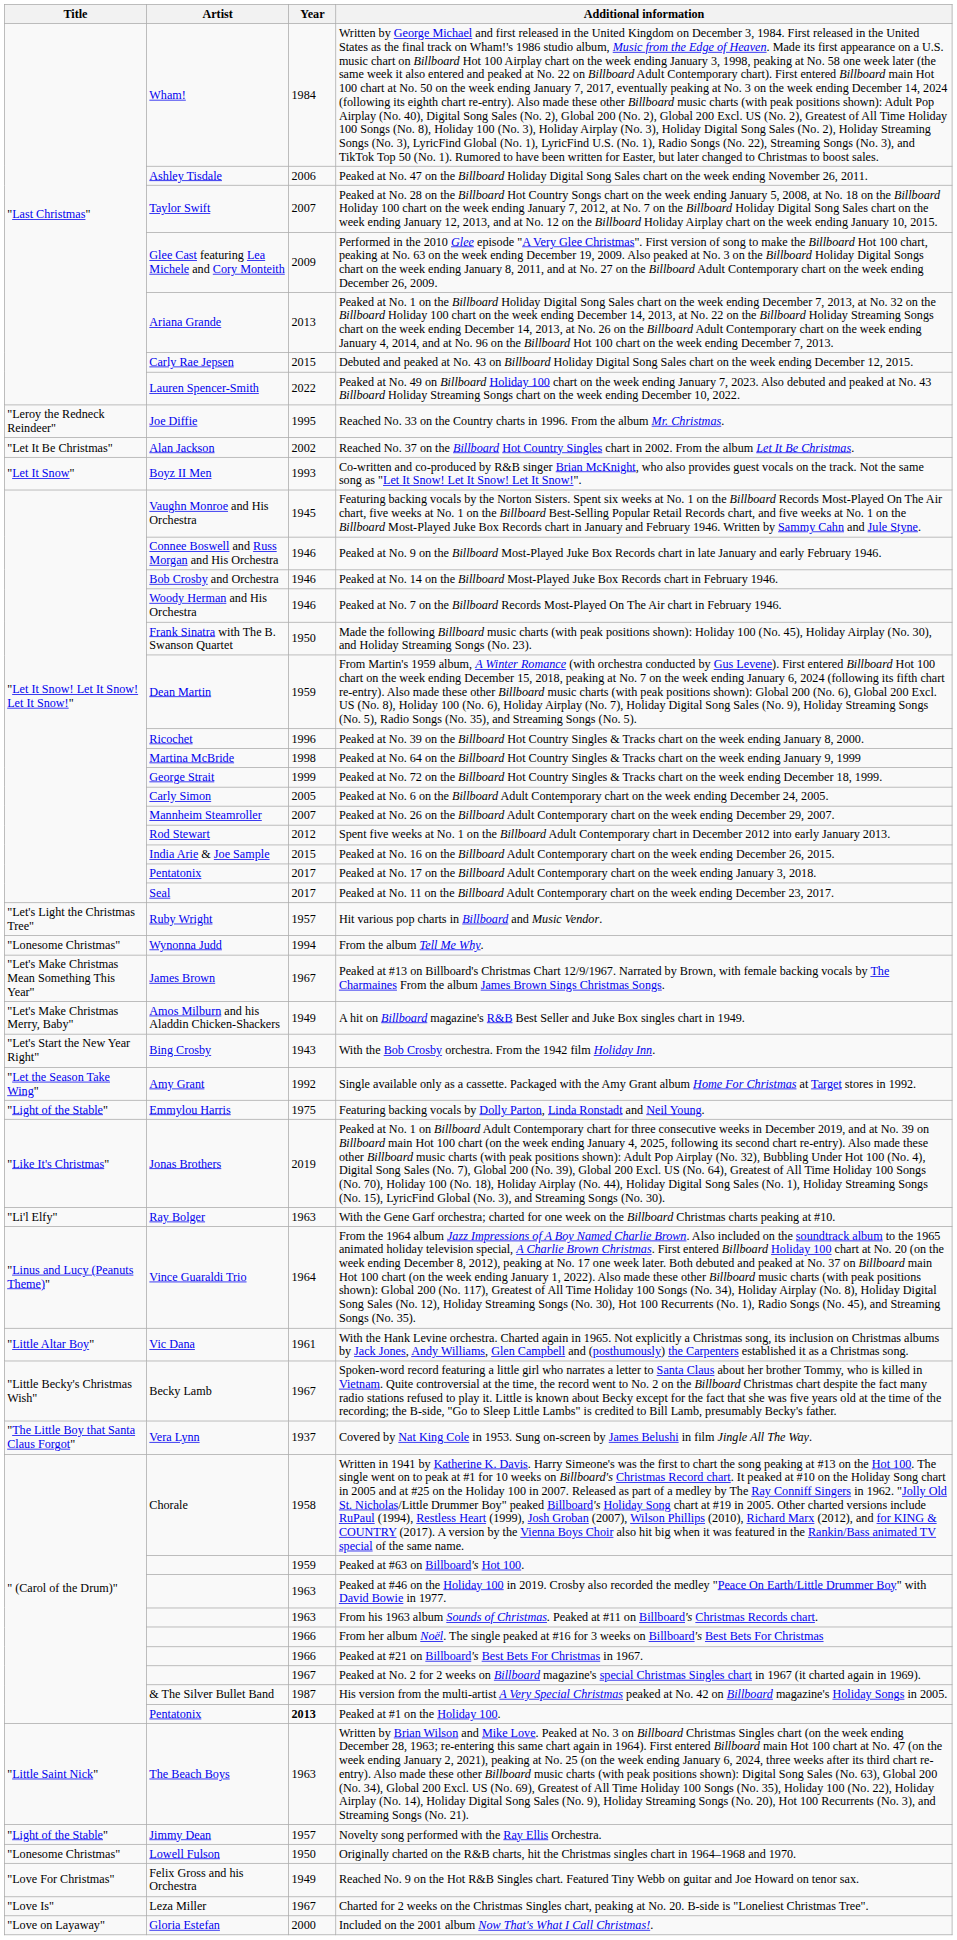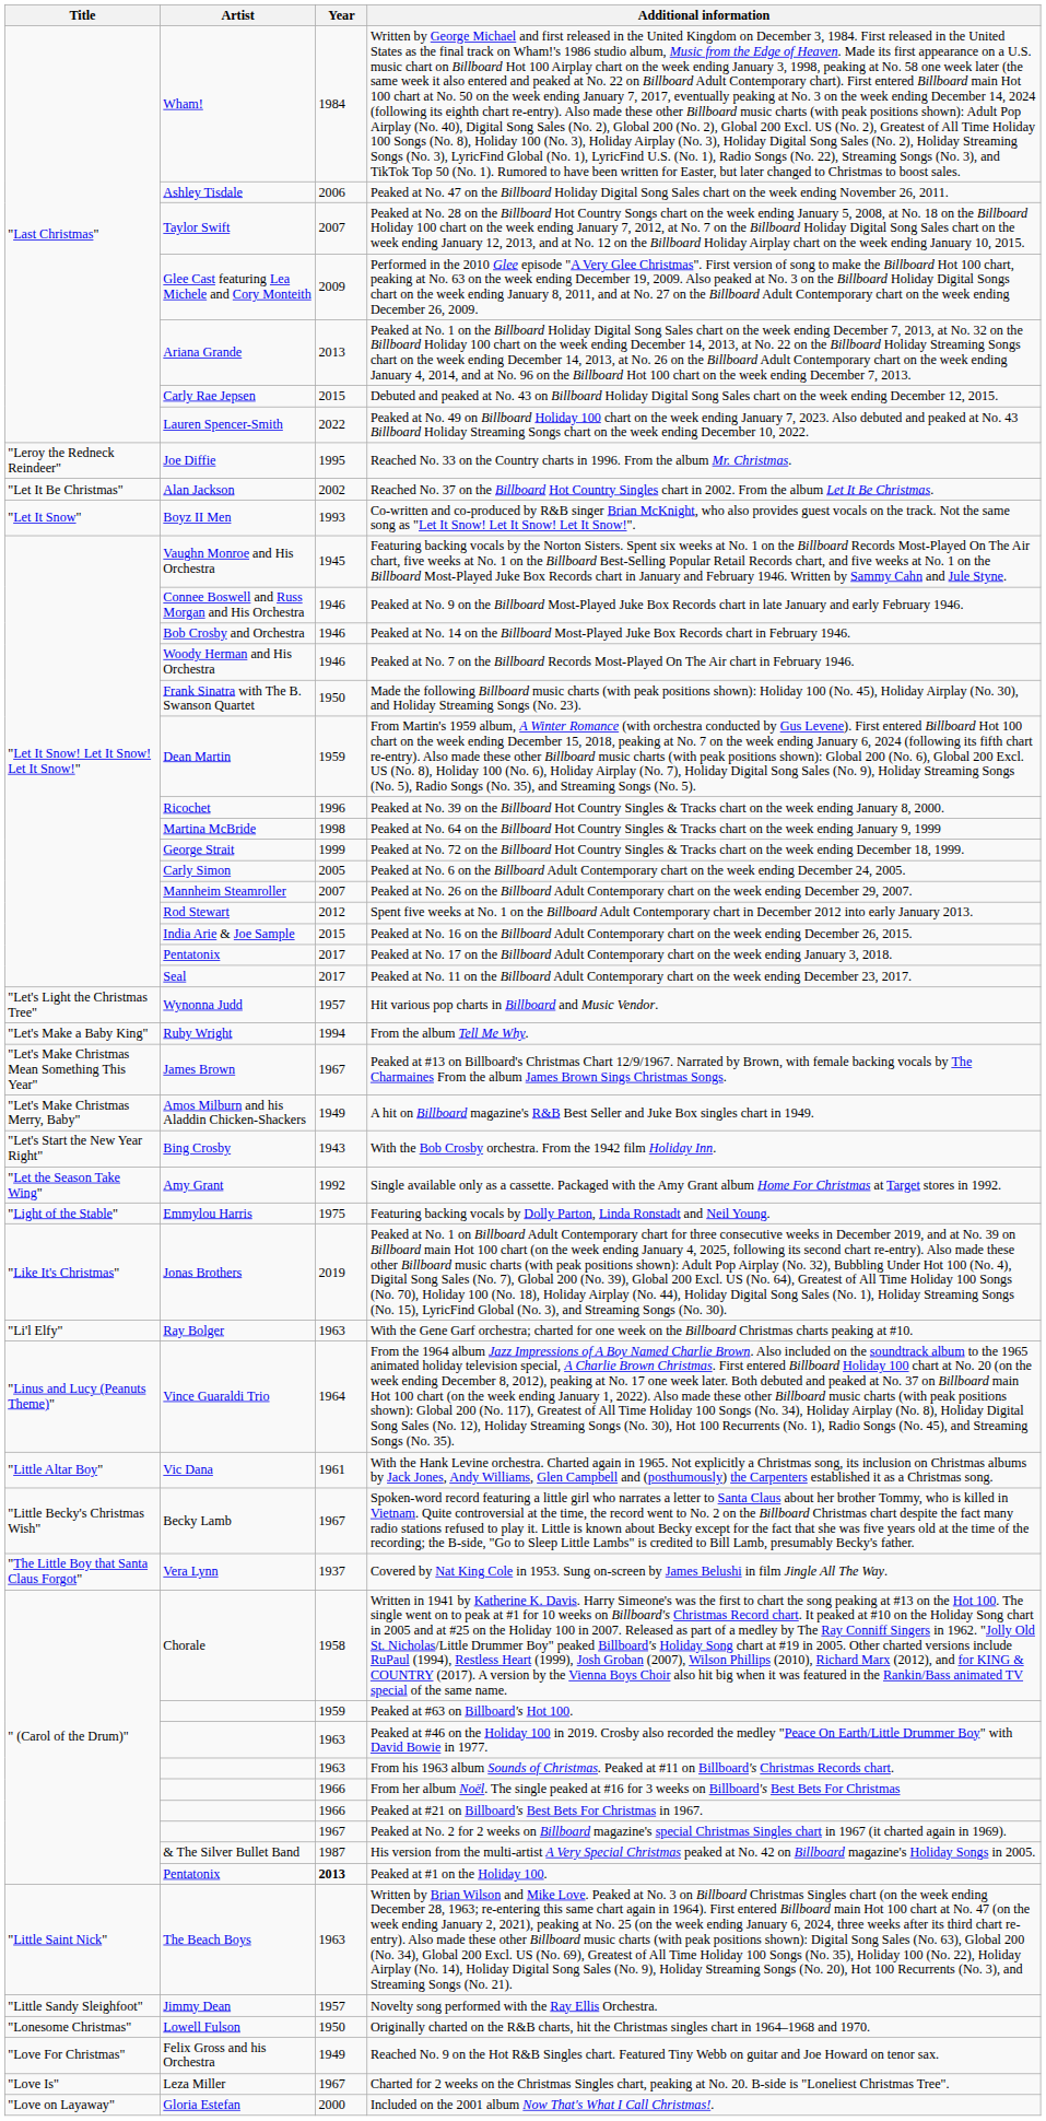 <table class="wikitable sortable" style="text-align: left;" width="auto">
 <tr>
 <th scope="col" style="width: 15%">Title</th>
 <th scope="col" style="width: 15%">Artist</th>
 <th scope="col" style="width: 5%">Year</th>
 <th class="unsortable" scope="col">Additional information</th>
 </tr>
 <tr>
 <td rowspan=7>"<a href='#'>Last Christmas</a>"</td>
 <td><a href='#'>Wham!</a></td>
 <td>1984</td>
 <td>Written by <a href='#'>George Michael</a> and first released in the United Kingdom on December 3, 1984. First released in the United States as the final track on Wham!'s 1986 studio album, <em><a href='#'>Music from the Edge of Heaven</a></em>. Made its first appearance on a U.S. music chart on <em>Billboard</em> Hot 100 Airplay chart on the week ending January 3, 1998, peaking at No. 58 one week later (the same week it also entered and peaked at No. 22 on <em>Billboard</em> Adult Contemporary chart). First entered <em>Billboard</em> main Hot 100 chart at No. 50 on the week ending January 7, 2017, eventually peaking at No. 3 on the week ending December 14, 2024 (following its eighth chart re-entry). Also made these other <em>Billboard</em> music charts (with peak positions shown): Adult Pop Airplay (No. 40), Digital Song Sales (No. 2), Global 200 (No. 2), Global 200 Excl. US (No. 2), Greatest of All Time Holiday 100 Songs (No. 8), Holiday 100 (No. 3), Holiday Airplay (No. 3), Holiday Digital Song Sales (No. 2), Holiday Streaming Songs (No. 3), LyricFind Global (No. 1), LyricFind U.S. (No. 1), Radio Songs (No. 22), Streaming Songs (No. 3), and TikTok Top 50 (No. 1). Rumored to have been written for Easter, but later changed to Christmas to boost sales.</td>
 </tr>
 <tr>
 <td><a href='#'>Ashley Tisdale</a></td>
 <td>2006</td>
 <td>Peaked at No. 47 on the <em>Billboard</em> Holiday Digital Song Sales chart on the week ending November 26, 2011.</td>
 </tr>
 <tr>
 <td><a href='#'>Taylor Swift</a></td>
 <td>2007</td>
 <td>Peaked at No. 28 on the <em>Billboard</em> Hot Country Songs chart on the week ending January 5, 2008, at No. 18 on the <em>Billboard</em> Holiday 100 chart on the week ending January 7, 2012, at No. 7 on the <em>Billboard</em> Holiday Digital Song Sales chart on the week ending January 12, 2013, and at No. 12 on the <em>Billboard</em> Holiday Airplay chart on the week ending January 10, 2015.</td>
 </tr>
 <tr>
 <td><a href='#'>Glee Cast</a> featuring <a href='#'>Lea Michele</a> and <a href='#'>Cory Monteith</a></td>
 <td>2009</td>
 <td>Performed in the 2010 <em><a href='#'>Glee</a></em> episode "<a href='#'>A Very Glee Christmas</a>". First version of song to make the <em>Billboard</em> Hot 100 chart, peaking at No. 63 on the week ending December 19, 2009. Also peaked at No. 3 on the <em>Billboard</em> Holiday Digital Songs chart on the week ending January 8, 2011, and at No. 27 on the <em>Billboard</em> Adult Contemporary chart on the week ending December 26, 2009.</td>
 </tr>
 <tr>
 <td><a href='#'>Ariana Grande</a></td>
 <td>2013</td>
 <td>Peaked at No. 1 on the <em>Billboard</em> Holiday Digital Song Sales chart on the week ending December 7, 2013, at No. 32 on the <em>Billboard</em> Holiday 100 chart on the week ending December 14, 2013, at No. 22 on the <em>Billboard</em> Holiday Streaming Songs chart on the week ending December 14, 2013, at No. 26 on the <em>Billboard</em> Adult Contemporary chart on the week ending January 4, 2014, and at No. 96 on the <em>Billboard</em> Hot 100 chart on the week ending December 7, 2013.</td>
 </tr>
 <tr>
 <td><a href='#'>Carly Rae Jepsen</a></td>
 <td>2015</td>
 <td>Debuted and peaked at No. 43 on <em>Billboard</em> Holiday Digital Song Sales chart on the week ending December 12, 2015.</td>
 </tr>
 <tr>
 <td><a href='#'>Lauren Spencer-Smith</a></td>
 <td>2022</td>
 <td>Peaked at No. 49 on <em>Billboard</em> <a href='#'>Holiday 100</a> chart on the week ending January 7, 2023. Also debuted and peaked at No. 43 <em>Billboard</em> Holiday Streaming Songs chart on the week ending December 10, 2022.</td>
 </tr>
 <tr>
 <td>"Leroy the Redneck Reindeer"</td>
 <td><a href='#'>Joe Diffie</a></td>
 <td>1995</td>
 <td>Reached No. 33 on the Country charts in 1996. From the album <em><a href='#'>Mr. Christmas</a></em>.</td>
 </tr>
 <tr>
 <td>"Let It Be Christmas"</td>
 <td><a href='#'>Alan Jackson</a></td>
 <td>2002</td>
 <td>Reached No. 37 on the <em><a href='#'>Billboard</a></em> <a href='#'>Hot Country Singles</a> chart in 2002. From the album <em><a href='#'>Let It Be Christmas</a></em>.</td>
 </tr>
 <tr>
 <td>"<a href='#'>Let It Snow</a>"</td>
 <td><a href='#'>Boyz II Men</a></td>
 <td>1993</td>
 <td>Co-written and co-produced by R&B singer <a href='#'>Brian McKnight</a>, who also provides guest vocals on the track. Not the same song as "<a href='#'>Let It Snow! Let It Snow! Let It Snow!</a>".</td>
 </tr>
 <tr>
 <td rowspan=15>"<a href='#'>Let It Snow! Let It Snow! Let It Snow!</a>"</td>
 <td><a href='#'>Vaughn Monroe</a> and His Orchestra</td>
 <td>1945</td>
 <td>Featuring backing vocals by the Norton Sisters. Spent six weeks at No. 1 on the <em>Billboard</em> Records Most-Played On The Air chart, five weeks at No. 1 on the <em>Billboard</em> Best-Selling Popular Retail Records chart, and five weeks at No. 1 on the <em>Billboard</em> Most-Played Juke Box Records chart in January and February 1946. Written by <a href='#'>Sammy Cahn</a> and <a href='#'>Jule Styne</a>.</td>
 </tr>
 <tr>
 <td><a href='#'>Connee Boswell</a> and <a href='#'>Russ Morgan</a> and His Orchestra</td>
 <td>1946</td>
 <td>Peaked at No. 9 on the <em>Billboard</em> Most-Played Juke Box Records chart in late January and early February 1946.</td>
 </tr>
 <tr>
 <td><a href='#'>Bob Crosby</a> and Orchestra</td>
 <td>1946</td>
 <td>Peaked at No. 14 on the <em>Billboard</em> Most-Played Juke Box Records chart in February 1946.</td>
 </tr>
 <tr>
 <td><a href='#'>Woody Herman</a> and His Orchestra</td>
 <td>1946</td>
 <td>Peaked at No. 7 on the <em>Billboard</em> Records Most-Played On The Air chart in February 1946.</td>
 </tr>
 <tr>
 <td><a href='#'>Frank Sinatra</a> with The B. Swanson Quartet</td>
 <td>1950</td>
 <td>Made the following <em>Billboard</em> music charts (with peak positions shown): Holiday 100 (No. 45), Holiday Airplay (No. 30), and Holiday Streaming Songs (No. 23).</td>
 </tr>
 <tr>
 <td><a href='#'>Dean Martin</a></td>
 <td>1959</td>
 <td>From Martin's 1959 album, <em><a href='#'>A Winter Romance</a></em> (with orchestra conducted by <a href='#'>Gus Levene</a>). First entered <em>Billboard</em> Hot 100 chart on the week ending December 15, 2018, peaking at No. 7 on the week ending January 6, 2024 (following its fifth chart re-entry). Also made these other <em>Billboard</em> music charts (with peak positions shown): Global 200 (No. 6), Global 200 Excl. US (No. 8), Holiday 100 (No. 6), Holiday Airplay (No. 7), Holiday Digital Song Sales (No. 9), Holiday Streaming Songs (No. 5), Radio Songs (No. 35), and Streaming Songs (No. 5).</td>
 </tr>
 <tr>
 <td><a href='#'>Ricochet</a></td>
 <td>1996</td>
 <td>Peaked at No. 39 on the <em>Billboard</em> Hot Country Singles & Tracks chart on the week ending January 8, 2000.</td>
 </tr>
 <tr>
 <td><a href='#'>Martina McBride</a></td>
 <td>1998</td>
 <td>Peaked at No. 64 on the <em>Billboard</em> Hot Country Singles & Tracks chart on the week ending January 9, 1999</td>
 </tr>
 <tr>
 <td><a href='#'>George Strait</a></td>
 <td>1999</td>
 <td>Peaked at No. 72 on the <em>Billboard</em> Hot Country Singles & Tracks chart on the week ending December 18, 1999.</td>
 </tr>
 <tr>
 <td><a href='#'>Carly Simon</a></td>
 <td>2005</td>
 <td>Peaked at No. 6 on the <em>Billboard</em> Adult Contemporary chart on the week ending December 24, 2005.</td>
 </tr>
 <tr>
 <td><a href='#'>Mannheim Steamroller</a></td>
 <td>2007</td>
 <td>Peaked at No. 26 on the <em>Billboard</em> Adult Contemporary chart on the week ending December 29, 2007.</td>
 </tr>
 <tr>
 <td><a href='#'>Rod Stewart</a></td>
 <td>2012</td>
 <td>Spent five weeks at No. 1 on the <em>Billboard</em> Adult Contemporary chart in December 2012 into early January 2013.</td>
 </tr>
 <tr>
 <td><a href='#'>India Arie</a> & <a href='#'>Joe Sample</a></td>
 <td>2015</td>
 <td>Peaked at No. 16 on the <em>Billboard</em> Adult Contemporary chart on the week ending December 26, 2015.</td>
 </tr>
 <tr>
 <td><a href='#'>Pentatonix</a></td>
 <td>2017</td>
 <td>Peaked at No. 17 on the <em>Billboard</em> Adult Contemporary chart on the week ending January 3, 2018.</td>
 </tr>
 <tr>
 <td><a href='#'>Seal</a></td>
 <td>2017</td>
 <td>Peaked at No. 11 on the <em>Billboard</em> Adult Contemporary chart on the week ending December 23, 2017.</td>
 </tr>
 <tr>
 <td>"Let's Light the Christmas Tree"</td>
-<td><a href='#'>Ruby Wright</a></td>
+<td><a href='#'>Wynonna Judd</a></td>
 <td>1957</td>
 <td>Hit various pop charts in <em><a href='#'>Billboard</a></em> and <em>Music Vendor</em>.</td>
 </tr>
 <tr>
-<td>"Lonesome Christmas"</td>
-<td><a href='#'>Wynonna Judd</a></td>
+<td>"Let's Make a Baby King"</td>
+<td><a href='#'>Ruby Wright</a></td>
 <td>1994</td>
 <td>From the album <em><a href='#'>Tell Me Why</a></em>.</td>
 </tr>
 <tr>
 <td>"Let's Make Christmas Mean Something This Year"</td>
 <td><a href='#'>James Brown</a></td>
 <td>1967</td>
 <td>Peaked at #13 on Billboard's Christmas Chart 12/9/1967.  Narrated by Brown, with female backing vocals by <a href='#'>The Charmaines</a>  From the album <a href='#'>James Brown Sings Christmas Songs</a>.</td>
 </tr>
 <tr>
 <td>"Let's Make Christmas Merry, Baby"</td>
 <td><a href='#'>Amos Milburn</a> and his Aladdin Chicken-Shackers</td>
 <td>1949</td>
 <td>A hit on <em><a href='#'>Billboard</a></em> magazine's <a href='#'>R&B</a> Best Seller and Juke Box singles chart in 1949.</td>
 </tr>
 <tr>
 <td>"Let's Start the New Year Right"</td>
 <td><a href='#'>Bing Crosby</a></td>
 <td>1943</td>
 <td>With the <a href='#'>Bob Crosby</a> orchestra. From the 1942 film <em><a href='#'>Holiday Inn</a></em>.</td>
 </tr>
 <tr>
 <td>"<a href='#'>Let the Season Take Wing</a>"</td>
 <td><a href='#'>Amy Grant</a></td>
 <td>1992</td>
 <td>Single available only as a cassette. Packaged with the Amy Grant album <em><a href='#'>Home For Christmas</a></em> at <a href='#'>Target</a> stores in 1992.</td>
 </tr>
 <tr>
 <td>"<a href='#'>Light of the Stable</a>"</td>
 <td><a href='#'>Emmylou Harris</a></td>
 <td>1975</td>
 <td>Featuring backing vocals by <a href='#'>Dolly Parton</a>, <a href='#'>Linda Ronstadt</a> and <a href='#'>Neil Young</a>.</td>
 </tr>
 <tr>
 <td>"<a href='#'>Like It's Christmas</a>"</td>
 <td><a href='#'>Jonas Brothers</a></td>
 <td>2019</td>
 <td>Peaked at No. 1 on <em>Billboard</em> Adult Contemporary chart for three consecutive weeks in December 2019, and at No. 39 on <em>Billboard</em> main Hot 100 chart (on the week ending January 4, 2025, following its second chart re-entry). Also made these other <em>Billboard</em> music charts (with peak positions shown): Adult Pop Airplay (No. 32), Bubbling Under Hot 100 (No. 4), Digital Song Sales (No. 7), Global 200 (No. 39), Global 200 Excl. US (No. 64), Greatest of All Time Holiday 100 Songs (No. 70), Holiday 100 (No. 18), Holiday Airplay (No. 44), Holiday Digital Song Sales (No. 1), Holiday Streaming Songs (No. 15), LyricFind Global (No. 3), and Streaming Songs (No. 30).</td>
 </tr>
 <tr>
 <td>"Li'l Elfy"</td>
 <td><a href='#'>Ray Bolger</a></td>
 <td>1963</td>
 <td>With the Gene Garf orchestra; charted for one week on the <em>Billboard</em> Christmas charts peaking at #10.</td>
 </tr>
 <tr>
 <td>"<a href='#'>Linus and Lucy (Peanuts Theme)</a>"</td>
 <td><a href='#'>Vince Guaraldi Trio</a></td>
 <td>1964</td>
 <td>From the 1964 album <em><a href='#'>Jazz Impressions of A Boy Named Charlie Brown</a></em>. Also included on the <a href='#'>soundtrack album</a> to the 1965 animated holiday television special, <em><a href='#'>A Charlie Brown Christmas</a></em>. First entered <em>Billboard</em> <a href='#'>Holiday 100</a> chart at No. 20 (on the week ending December 8, 2012), peaking at No. 17 one week later. Both debuted and peaked at No. 37 on <em>Billboard</em> main Hot 100 chart (on the week ending January 1, 2022). Also made these other <em>Billboard</em> music charts (with peak positions shown): Global 200 (No. 117), Greatest of All Time Holiday 100 Songs (No. 34), Holiday Airplay (No. 8), Holiday Digital Song Sales (No. 12), Holiday Streaming Songs (No. 30), Hot 100 Recurrents (No. 1), Radio Songs (No. 45), and Streaming Songs (No. 35).</td>
 </tr>
 <tr>
 <td>"<a href='#'>Little Altar Boy</a>"</td>
 <td><a href='#'>Vic Dana</a></td>
 <td>1961</td>
 <td>With the Hank Levine orchestra. Charted again in 1965. Not explicitly a Christmas song, its inclusion on Christmas albums by <a href='#'>Jack Jones</a>, <a href='#'>Andy Williams</a>, <a href='#'>Glen Campbell</a> and (<a href='#'>posthumously</a>) <a href='#'>the Carpenters</a> established it as a Christmas song.</td>
 </tr>
 <tr>
 <td>"Little Becky's Christmas Wish"</td>
 <td>Becky Lamb</td>
 <td>1967</td>
 <td>Spoken-word record featuring a little girl who narrates a letter to <a href='#'>Santa Claus</a> about her brother Tommy, who is killed in <a href='#'>Vietnam</a>. Quite controversial at the time, the record went to No. 2 on the <em>Billboard</em> Christmas chart despite the fact many radio stations refused to play it. Little is known about Becky except for the fact that she was five years old at the time of the recording; the B-side, "Go to Sleep Little Lambs" is credited to Bill Lamb, presumably Becky's father.</td>
 </tr>
 <tr>
 <td>"<a href='#'>The Little Boy that Santa Claus Forgot</a>"</td>
 <td><a href='#'>Vera Lynn</a></td>
 <td>1937</td>
 <td>Covered by <a href='#'>Nat King Cole</a> in 1953. Sung on-screen by <a href='#'>James Belushi</a> in film <em>Jingle All The Way</em>.</td>
 </tr>
 <tr>
 <td rowspan="9">" (Carol of the Drum)"</td>
 <td> Chorale</td>
 <td>1958</td>
 <td>Written in 1941 by <a href='#'>Katherine K. Davis</a>. Harry Simeone's was the first to chart the song peaking at #13 on the <a href='#'>Hot 100</a>.  The single went on to peak at #1 for 10 weeks on <em>Billboard's</em> <a href='#'>Christmas Record chart</a>.  It peaked at #10 on the Holiday Song chart in 2005 and at #25 on the Holiday 100 in 2007. Released as part of a medley by The <a href='#'>Ray Conniff Singers</a> in 1962.  "<a href='#'>Jolly Old St. Nicholas</a>/Little Drummer Boy" peaked <em><a href='#'></em>Billboard<em></a>'s</em> <a href='#'>Holiday Song</a> chart at #19 in 2005.  Other charted versions include <a href='#'>RuPaul</a> (1994), <a href='#'>Restless Heart</a> (1999), <a href='#'>Josh Groban</a> (2007), <a href='#'>Wilson Phillips</a> (2010), <a href='#'>Richard Marx</a> (2012), and <a href='#'>for KING & COUNTRY</a> (2017). A version by the <a href='#'>Vienna Boys Choir</a> also hit big when it was featured in the <a href='#'>Rankin/Bass animated TV special</a> of the same name.</td>
 </tr>
 <tr>
 <td></td>
 <td>1959</td>
 <td>Peaked at #63 on <em><a href='#'></em>Billboard<em></a>'s</em> <a href='#'>Hot 100</a>. </td>
 </tr>
 <tr>
 <td></td>
 <td>1963</td>
 <td>Peaked at #46 on the <a href='#'>Holiday 100</a> in 2019. Crosby also recorded the medley "<a href='#'>Peace On Earth/Little Drummer Boy</a>" with <a href='#'>David Bowie</a> in 1977.</td>
 </tr>
 <tr>
 <td></td>
 <td>1963</td>
 <td>From his 1963 album <em><a href='#'>Sounds of Christmas</a>.</em> Peaked at #11 on <em><a href='#'></em>Billboard<em></a>'s</em> <a href='#'>Christmas Records chart</a>. </td>
 </tr>
 <tr>
 <td></td>
 <td>1966</td>
 <td>From her album <em><a href='#'>Noël</a></em>.  The single peaked at #16 for 3 weeks on <em><a href='#'></em>Billboard<em></a>'s</em> <a href='#'>Best Bets For Christmas</a> </td>
 </tr>
 <tr>
 <td></td>
 <td>1966</td>
 <td>Peaked at #21 on <em><a href='#'></em>Billboard<em></a>'s</em> <a href='#'>Best Bets For Christmas</a> in 1967.</td>
 </tr>
 <tr>
 <td></td>
 <td>1967</td>
 <td>Peaked at No. 2 for 2 weeks on <em><a href='#'>Billboard</a></em> magazine's <a href='#'>special Christmas Singles chart</a> in 1967 (it charted again in 1969).</td>
 </tr>
 <tr>
 <td> & The Silver Bullet Band</td>
 <td>1987</td>
 <td>His version from the multi-artist <em><a href='#'>A Very Special Christmas</a></em> peaked at No. 42 on <em><a href='#'>Billboard</a></em> magazine's <a href='#'>Holiday Songs</a> in 2005.</td>
 </tr>
 <tr>
 <td><a href='#'>Pentatonix</a></td>
 <td><strong>2013</strong></td>
 <td>Peaked at #1 on the <a href='#'>Holiday 100</a>.</td>
 </tr>
 <tr>
 <td>"<a href='#'>Little Saint Nick</a>"</td>
 <td><a href='#'>The Beach Boys</a></td>
 <td>1963</td>
 <td>Written by <a href='#'>Brian Wilson</a> and <a href='#'>Mike Love</a>. Peaked at No. 3 on <em>Billboard</em> Christmas Singles chart (on the week ending December 28, 1963; re-entering this same chart again in 1964). First entered <em>Billboard</em> main Hot 100 chart at No. 47 (on the week ending January 2, 2021), peaking at No. 25 (on the week ending January 6, 2024, three weeks after its third chart re-entry). Also made these other <em>Billboard</em> music charts (with peak positions shown): Digital Song Sales (No. 63), Global 200 (No. 34), Global 200 Excl. US (No. 69), Greatest of All Time Holiday 100 Songs (No. 35), Holiday 100 (No. 22), Holiday Airplay (No. 14), Holiday Digital Song Sales (No. 9), Holiday Streaming Songs (No. 20), Hot 100 Recurrents (No. 3), and Streaming Songs (No. 21).</td>
 </tr>
 <tr>
-<td>"<a href='#'>Light of the Stable</a>"</td>
+<td>"Little Sandy Sleighfoot"</td>
 <td><a href='#'>Jimmy Dean</a></td>
 <td>1957</td>
 <td>Novelty song performed with the <a href='#'>Ray Ellis</a> Orchestra.</td>
 </tr>
 <tr>
 <td>"Lonesome Christmas"</td>
 <td><a href='#'>Lowell Fulson</a></td>
 <td>1950</td>
 <td>Originally charted on the R&B charts, hit the Christmas singles chart in 1964–1968 and 1970.</td>
 </tr>
 <tr>
 <td>"Love For Christmas"</td>
 <td>Felix Gross and his Orchestra</td>
 <td>1949</td>
 <td>Reached No. 9 on the Hot R&B Singles chart. Featured Tiny Webb on guitar and Joe Howard on tenor sax.</td>
 </tr>
 <tr>
 <td>"Love Is"</td>
 <td>Leza Miller</td>
 <td>1967</td>
 <td>Charted for 2 weeks on the Christmas Singles chart, peaking at No. 20. B-side is "Loneliest Christmas Tree".</td>
 </tr>
 <tr>
 <td>"Love on Layaway"</td>
 <td><a href='#'>Gloria Estefan</a></td>
 <td>2000</td>
 <td>Included on the 2001 album <em><a href='#'>Now That's What I Call Christmas!</a></em>.</td>
 </tr>
 </table>
